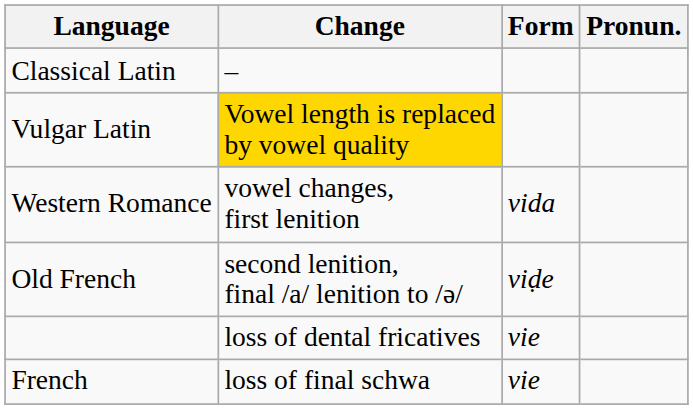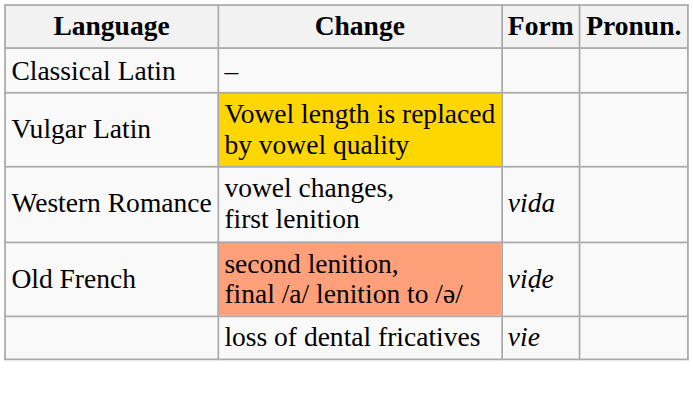 <table class="wikitable" style="float: left; margin:10px">
 <tr>
 <th>Language</th>
 <th>Change</th>
 <th>Form</th>
 <th>Pronun.</th>
 </tr>
 <tr>
 <td>Classical Latin</td>
 <td>–</td>
 <td></td>
 <td></td>
 </tr>
 <tr>
 <td>Vulgar Latin</td>
 <td style="background: gold;">Vowel length is replaced<br>by vowel quality</td>
 <td></td>
 <td></td>
 </tr>
 <tr>
 <td>Western Romance</td>
 <td>vowel changes,<br> first lenition</td>
 <td><em>vida</em></td>
 <td></td>
 </tr>
 <tr>
 <td>Old French</td>
-<td>second lenition,<br> final /a/ lenition to /ə/</td>
+<td style="background: lightsalmon;">second lenition,<br> final /a/ lenition to /ə/</td>
 <td><em>viḍe</em></td>
 <td></td>
 </tr>
 <tr>
 <td></td>
 <td>loss of dental fricatives</td>
 <td><em>vie</em></td>
 <td></td>
 </tr>
-<tr>
-<td>French</td>
-<td>loss of final schwa</td>
-<td><em>vie</em></td>
-<td></td>
-</tr>
 </table>
